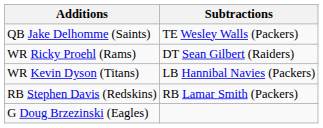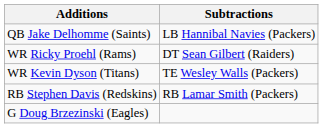 <table class="wikitable">
 <tr>
 <th>Additions</th>
 <th>Subtractions</th>
 </tr>
 <tr>
 <td>QB <a href='#'>Jake Delhomme</a> (Saints)</td>
-<td>TE <a href='#'>Wesley Walls</a> (Packers)</td>
+<td>LB <a href='#'>Hannibal Navies</a> (Packers)</td>
 </tr>
 <tr>
 <td>WR <a href='#'>Ricky Proehl</a> (Rams)</td>
 <td>DT <a href='#'>Sean Gilbert</a> (Raiders)</td>
 </tr>
 <tr>
 <td>WR <a href='#'>Kevin Dyson</a> (Titans)</td>
-<td>LB <a href='#'>Hannibal Navies</a> (Packers)</td>
+<td>TE <a href='#'>Wesley Walls</a> (Packers)</td>
 </tr>
 <tr>
 <td>RB <a href='#'>Stephen Davis</a> (Redskins)</td>
 <td>RB <a href='#'>Lamar Smith</a> (Packers)</td>
 </tr>
 <tr>
 <td>G <a href='#'>Doug Brzezinski</a> (Eagles)</td>
 <td></td>
 </tr>
 </table>
